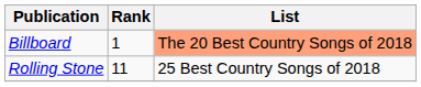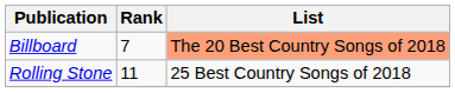 <table class="wikitable">
 <tr>
 <th>Publication</th>
 <th>Rank</th>
 <th>List</th>
 </tr>
 <tr Ad>
 <td><em><a href='#'>Billboard</a></em></td>
-<td>1</td>
+<td>7</td>
 <td style="background: lightsalmon;">The 20 Best Country Songs of 2018</td>
 </tr>
 <tr Ad>
 <td><em><a href='#'>Rolling Stone</a></em></td>
 <td>11</td>
 <td>25 Best Country Songs of 2018</td>
 </tr>
 <tr>
 </tr>
 </table>
